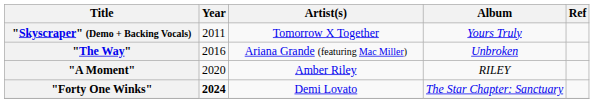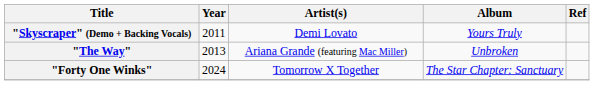 <table class="wikitable plainrowheaders" style="text-align:center;">
 <tr>
 <th scope="col" style="width:16em;">Title</th>
 <th scope="col">Year</th>
 <th scope="col" style="width:16em;">Artist(s)</th>
 <th scope="col">Album</th>
 <th scope="col">Ref</th>
 </tr>
 <tr>
 <th scope="row">"<a href='#'>Skyscraper</a>" <small>(Demo + Backing Vocals)</small></th>
 <td>2011</td>
-<td><a href='#'>Tomorrow X Together</a></td>
+<td><a href='#'>Demi Lovato</a></td>
 <td><em><a href='#'>Yours Truly</a></em></td>
 <td></td>
 </tr>
 <tr>
 <th scope="row">"<a href='#'>The Way</a>"</th>
-<td>2016</td>
+<td>2013</td>
 <td><a href='#'>Ariana Grande</a> <small>(featuring <a href='#'>Mac Miller</a>)</small></td>
 <td><em><a href='#'>Unbroken</a></em></td>
 <td></td>
 </tr>
 <tr>
-<th scope="row">"A Moment"</th>
-<td>2020</td>
-<td><a href='#'>Amber Riley</a></td>
-<td><em>RILEY</em></td>
-<td></td>
-</tr>
-<tr>
 <th scope="row">"Forty One Winks"</th>
-<td><strong>2024</strong></td>
-<td><a href='#'>Demi Lovato</a></td>
+<td>2024</td>
+<td><a href='#'>Tomorrow X Together</a></td>
 <td><em><a href='#'>The Star Chapter: Sanctuary</a></em></td>
 <td></td>
 </tr>
 <tr>
 </tr>
 </table>
